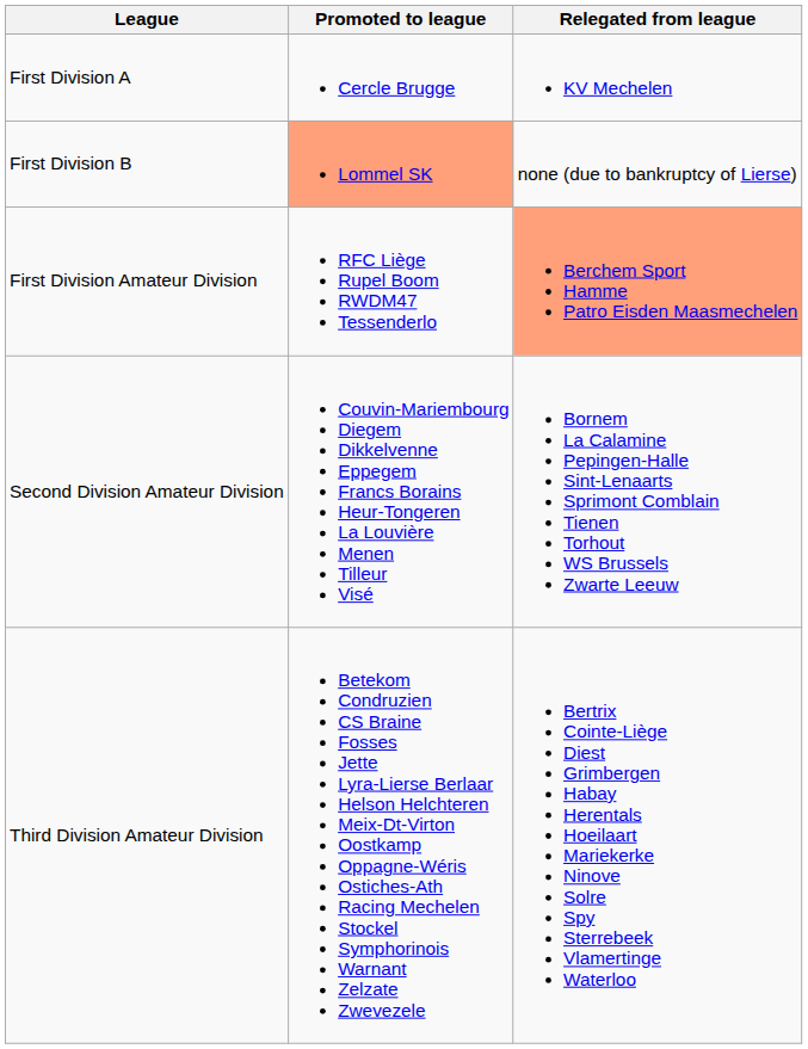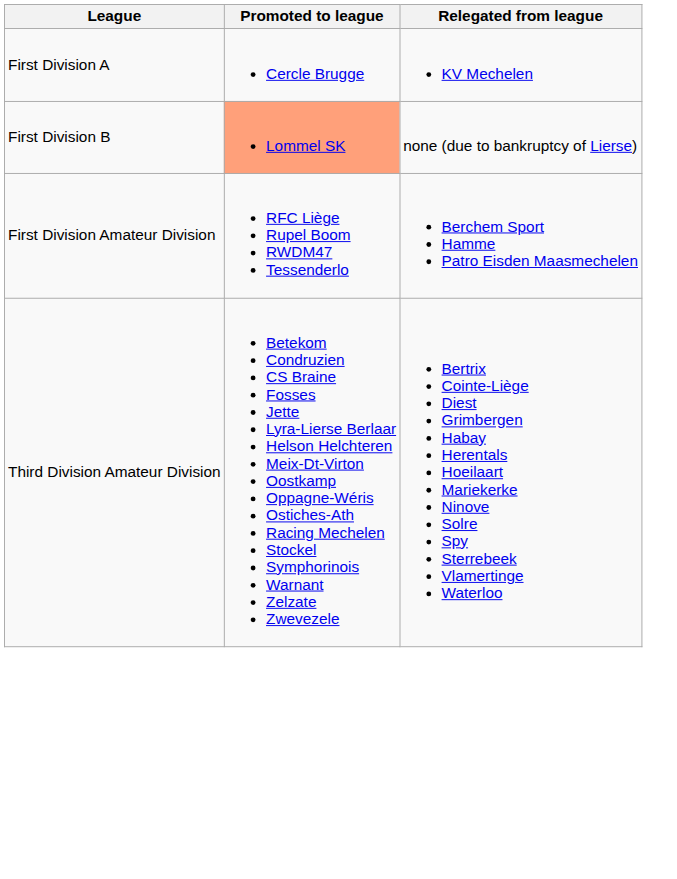 <table class="wikitable">
 <tr>
 <th>League</th>
 <th>Promoted to league</th>
 <th>Relegated from league</th>
 </tr>
 <tr>
 <td>First Division A</td>
 <td><br><ul><li><a href='#'>Cercle Brugge</a></li></ul></td>
 <td><br><ul><li><a href='#'>KV Mechelen</a></li></ul></td>
 </tr>
 <tr>
 <td>First Division B</td>
 <td style="background: lightsalmon;"><br><ul><li><a href='#'>Lommel SK</a></li></ul></td>
 <td><br>none (due to bankruptcy of <a href='#'>Lierse</a>)</td>
 </tr>
 <tr>
 <td>First Division Amateur Division</td>
 <td><br><ul><li><a href='#'>RFC Liège</a></li><li><a href='#'>Rupel Boom</a></li><li><a href='#'>RWDM47</a></li><li><a href='#'>Tessenderlo</a></li></ul></td>
-<td style="background: lightsalmon;"><br><ul><li><a href='#'>Berchem Sport</a></li><li><a href='#'>Hamme</a></li><li><a href='#'>Patro Eisden Maasmechelen</a></li></ul></td>
-</tr>
-<tr>
-<td>Second Division Amateur Division</td>
-<td><br><ul><li><a href='#'>Couvin-Mariembourg</a></li><li><a href='#'>Diegem</a></li><li><a href='#'>Dikkelvenne</a></li><li><a href='#'>Eppegem</a></li><li><a href='#'>Francs Borains</a></li><li><a href='#'>Heur-Tongeren</a></li><li><a href='#'>La Louvière</a></li><li><a href='#'>Menen</a></li><li><a href='#'>Tilleur</a></li><li><a href='#'>Visé</a></li></ul></td>
-<td><br><ul><li><a href='#'>Bornem</a></li><li><a href='#'>La Calamine</a></li><li><a href='#'>Pepingen-Halle</a></li><li><a href='#'>Sint-Lenaarts</a></li><li><a href='#'>Sprimont Comblain</a></li><li><a href='#'>Tienen</a></li><li><a href='#'>Torhout</a></li><li><a href='#'>WS Brussels</a></li><li><a href='#'>Zwarte Leeuw</a></li></ul></td>
+<td><br><ul><li><a href='#'>Berchem Sport</a></li><li><a href='#'>Hamme</a></li><li><a href='#'>Patro Eisden Maasmechelen</a></li></ul></td>
 </tr>
 <tr>
 <td>Third Division Amateur Division</td>
 <td><br><ul><li><a href='#'>Betekom</a></li><li><a href='#'>Condruzien</a></li><li><a href='#'>CS Braine</a></li><li><a href='#'>Fosses</a></li><li><a href='#'>Jette</a></li><li><a href='#'>Lyra-Lierse Berlaar</a></li><li><a href='#'>Helson Helchteren</a></li><li><a href='#'>Meix-Dt-Virton</a></li><li><a href='#'>Oostkamp</a></li><li><a href='#'>Oppagne-Wéris</a></li><li><a href='#'>Ostiches-Ath</a></li><li><a href='#'>Racing Mechelen</a></li><li><a href='#'>Stockel</a></li><li><a href='#'>Symphorinois</a></li><li><a href='#'>Warnant</a></li><li><a href='#'>Zelzate</a></li><li><a href='#'>Zwevezele</a></li></ul></td>
 <td><br><ul><li><a href='#'>Bertrix</a></li><li><a href='#'>Cointe-Liège</a></li><li><a href='#'>Diest</a></li><li><a href='#'>Grimbergen</a></li><li><a href='#'>Habay</a></li><li><a href='#'>Herentals</a></li><li><a href='#'>Hoeilaart</a></li><li><a href='#'>Mariekerke</a></li><li><a href='#'>Ninove</a></li><li><a href='#'>Solre</a></li><li><a href='#'>Spy</a></li><li><a href='#'>Sterrebeek</a></li><li><a href='#'>Vlamertinge</a></li><li><a href='#'>Waterloo</a></li></ul></td>
 </tr>
 </table>
